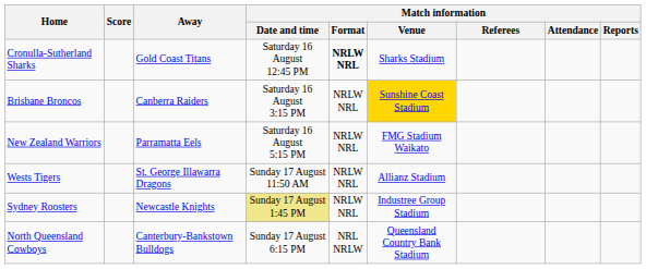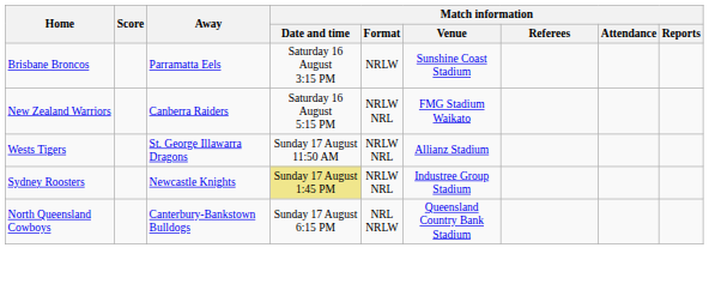 <table class="wikitable" width="100%" style="border-collapse:collapse; font-size:90%; text-align:center;">
 <tr>
 <th rowspan="2">Home</th>
 <th rowspan="2" text-align:center;>Score</th>
 <th rowspan="2">Away</th>
 <th colspan="6">Match information</th>
 </tr>
 <tr>
 <th width="13%">Date and time</th>
 <th width="5%">Format</th>
 <th width="14%">Venue</th>
 <th width="14%">Referees</th>
 <th width="5%">Attendance</th>
 <th width="5%">Reports</th>
 </tr>
 <tr>
-<td align="left"> <a href='#'>Cronulla-Sutherland Sharks</a></td>
-<td></td>
-<td align="left"> <a href='#'>Gold Coast Titans</a></td>
-<td>Saturday 16 August<br>12:45 PM</td>
-<td><strong>NRLW<br>NRL </strong></td>
-<td><a href='#'>Sharks Stadium</a></td>
-<td></td>
-<td></td>
-<td></td>
-</tr>
-<tr>
 <td align="left"> <a href='#'>Brisbane Broncos</a></td>
 <td></td>
-<td align="left"> <a href='#'>Canberra Raiders</a></td>
+<td align="left"> <a href='#'>Parramatta Eels</a></td>
 <td>Saturday 16 August<br>3:15 PM</td>
-<td>NRLW<br>NRL</td>
-<td style="background: gold;"><a href='#'>Sunshine Coast Stadium</a></td>
+<td>NRLW<br></td>
+<td><a href='#'>Sunshine Coast Stadium</a></td>
 <td></td>
 <td></td>
 <td></td>
 </tr>
 <tr>
 <td align="left"> <a href='#'>New Zealand Warriors</a></td>
 <td></td>
-<td align="left"> <a href='#'>Parramatta Eels</a></td>
+<td align="left"> <a href='#'>Canberra Raiders</a></td>
 <td>Saturday 16 August<br>5:15 PM</td>
 <td>NRLW<br>NRL</td>
 <td><a href='#'>FMG Stadium Waikato</a></td>
 <td></td>
 <td></td>
 <td></td>
 </tr>
 <tr>
 <td align="left"> <a href='#'>Wests Tigers</a></td>
 <td></td>
 <td align="left"> <a href='#'>St. George Illawarra Dragons</a></td>
 <td>Sunday 17 August<br>11:50 AM</td>
 <td>NRLW<br>NRL</td>
 <td><a href='#'>Allianz Stadium</a></td>
 <td></td>
 <td></td>
 <td></td>
 </tr>
 <tr>
 <td align="left"> <a href='#'>Sydney Roosters</a></td>
 <td></td>
 <td align="left"> <a href='#'>Newcastle Knights</a></td>
 <td style="background: khaki;">Sunday 17 August<br>1:45 PM</td>
 <td>NRLW<br>NRL</td>
 <td><a href='#'>Industree Group Stadium</a></td>
 <td></td>
 <td></td>
 <td></td>
 </tr>
 <tr>
 <td align="left"> <a href='#'>North Queensland Cowboys</a></td>
 <td></td>
 <td align="left"> <a href='#'>Canterbury-Bankstown Bulldogs</a></td>
 <td>Sunday 17 August<br>6:15 PM</td>
 <td>NRL<br>NRLW</td>
 <td><a href='#'>Queensland Country Bank Stadium</a></td>
 <td></td>
 <td></td>
 <td></td>
 </tr>
 </table>
